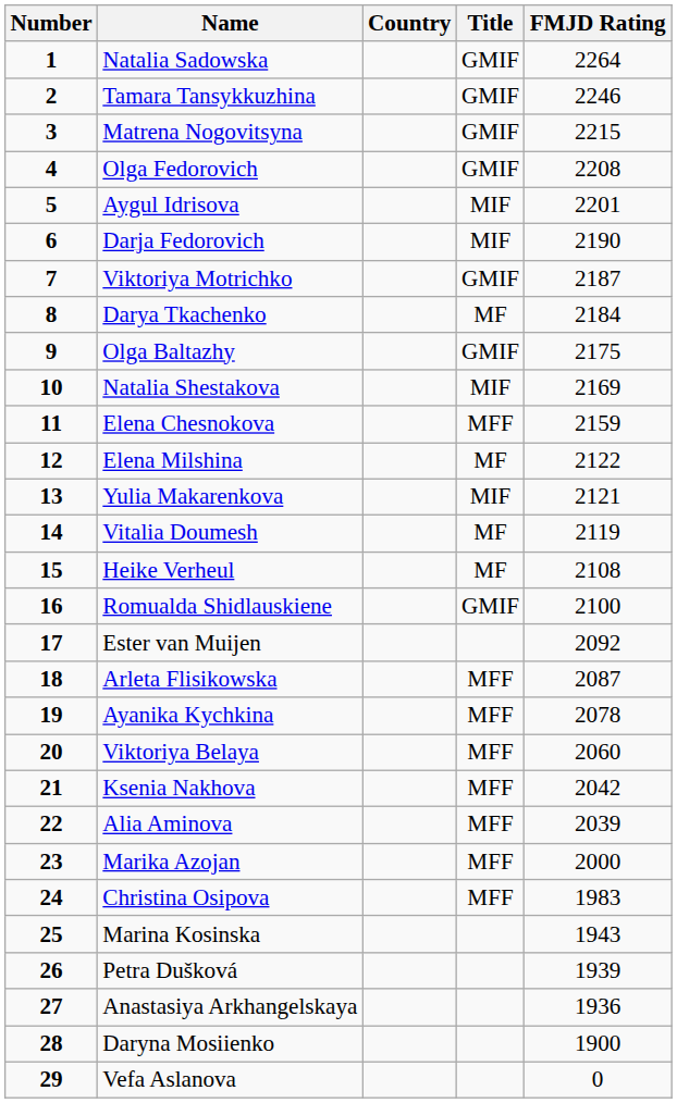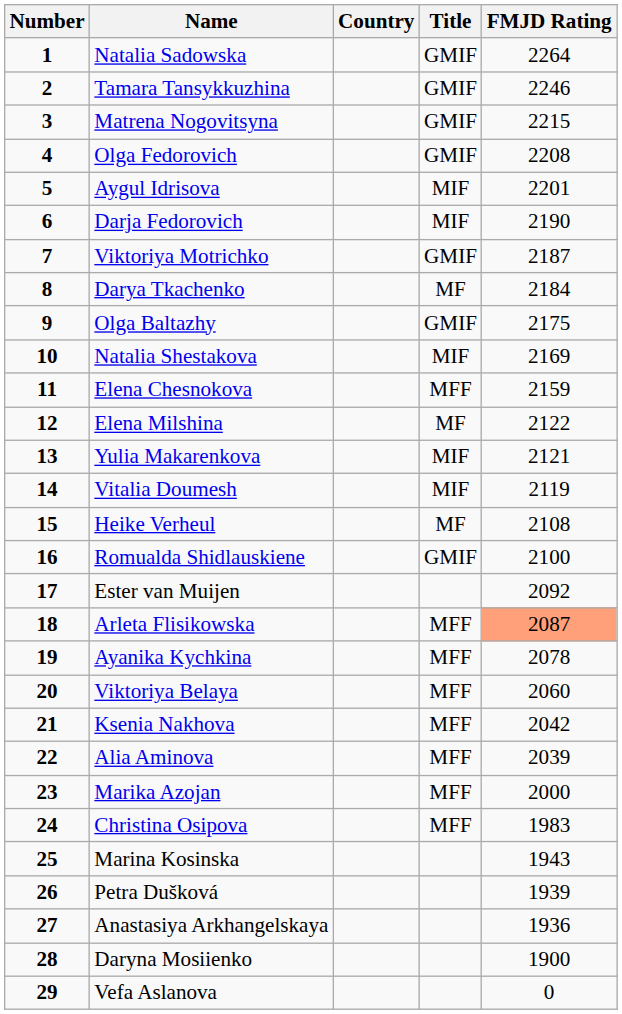 <table class="wikitable">
 <tr>
 <th>Number</th>
 <th>Name</th>
 <th>Country</th>
 <th>Title</th>
 <th>FMJD Rating</th>
 </tr>
 <tr align=center>
 <td><strong>1</strong></td>
 <td align="left"><a href='#'>Natalia Sadowska</a></td>
 <td align="left"></td>
 <td>GMIF</td>
 <td>2264</td>
 </tr>
 <tr align=center>
 <td><strong>2</strong></td>
 <td align="left"><a href='#'>Tamara Tansykkuzhina</a></td>
 <td align="left"></td>
 <td>GMIF</td>
 <td>2246</td>
 </tr>
 <tr align=center>
 <td><strong>3</strong></td>
 <td align="left"><a href='#'>Matrena Nogovitsyna</a></td>
 <td align="left"></td>
 <td>GMIF</td>
 <td>2215</td>
 </tr>
 <tr align=center>
 <td><strong>4</strong></td>
 <td align="left"><a href='#'>Olga Fedorovich</a></td>
 <td align="left"></td>
 <td>GMIF</td>
 <td>2208</td>
 </tr>
 <tr align=center>
 <td><strong>5</strong></td>
 <td align="left"><a href='#'>Aygul Idrisova</a></td>
 <td align="left"></td>
 <td>MIF</td>
 <td>2201</td>
 </tr>
 <tr align=center>
 <td><strong>6</strong></td>
 <td align="left"><a href='#'>Darja Fedorovich</a></td>
 <td align="left"></td>
 <td>MIF</td>
 <td>2190</td>
 </tr>
 <tr align=center>
 <td><strong>7</strong></td>
 <td align="left"><a href='#'>Viktoriya Motrichko</a></td>
 <td align="left"></td>
 <td>GMIF</td>
 <td>2187</td>
 </tr>
 <tr align=center>
 <td><strong>8</strong></td>
 <td align="left"><a href='#'>Darya Tkachenko</a></td>
 <td align="left"></td>
 <td>MF</td>
 <td>2184</td>
 </tr>
 <tr align=center>
 <td><strong>9</strong></td>
 <td align="left"><a href='#'>Olga Baltazhy</a></td>
 <td align="left"></td>
 <td>GMIF</td>
 <td>2175</td>
 </tr>
 <tr align=center>
 <td><strong>10</strong></td>
 <td align="left"><a href='#'>Natalia Shestakova</a></td>
 <td align="left"></td>
 <td>MIF</td>
 <td>2169</td>
 </tr>
 <tr align=center>
 <td><strong>11</strong></td>
 <td align="left"><a href='#'>Elena Chesnokova</a></td>
 <td align="left"></td>
 <td>MFF</td>
 <td>2159</td>
 </tr>
 <tr align=center>
 <td><strong>12</strong></td>
 <td align="left"><a href='#'>Elena Milshina</a></td>
 <td align="left"></td>
 <td>MF</td>
 <td>2122</td>
 </tr>
 <tr align=center>
 <td><strong>13</strong></td>
 <td align="left"><a href='#'>Yulia Makarenkova</a></td>
 <td align="left"></td>
 <td>MIF</td>
 <td>2121</td>
 </tr>
 <tr align=center>
 <td><strong>14</strong></td>
 <td align="left"><a href='#'>Vitalia Doumesh</a></td>
 <td align="left"></td>
-<td>MF</td>
+<td>MIF</td>
 <td>2119</td>
 </tr>
 <tr align=center>
 <td><strong>15</strong></td>
 <td align="left"><a href='#'>Heike Verheul</a></td>
 <td align="left"></td>
 <td>MF</td>
 <td>2108</td>
 </tr>
 <tr align=center>
 <td><strong>16</strong></td>
 <td align="left"><a href='#'>Romualda Shidlauskiene</a></td>
 <td align="left"></td>
 <td>GMIF</td>
 <td>2100</td>
 </tr>
 <tr align=center>
 <td><strong>17</strong></td>
 <td align="left">Ester van Muijen</td>
 <td align="left"></td>
 <td></td>
 <td>2092</td>
 </tr>
 <tr align=center>
 <td><strong>18</strong></td>
 <td align="left"><a href='#'>Arleta Flisikowska</a></td>
 <td align="left"></td>
 <td>MFF</td>
-<td>2087</td>
+<td style="background: lightsalmon;">2087</td>
 </tr>
 <tr align=center>
 <td><strong>19</strong></td>
 <td align="left"><a href='#'>Ayanika Kychkina</a></td>
 <td align="left"></td>
 <td>MFF</td>
 <td>2078</td>
 </tr>
 <tr align=center>
 <td><strong>20</strong></td>
 <td align="left"><a href='#'>Viktoriya Belaya</a></td>
 <td align="left"></td>
 <td>MFF</td>
 <td>2060</td>
 </tr>
 <tr align=center>
 <td><strong>21</strong></td>
 <td align="left"><a href='#'>Ksenia Nakhova</a></td>
 <td align="left"></td>
 <td>MFF</td>
 <td>2042</td>
 </tr>
 <tr align=center>
 <td><strong>22</strong></td>
 <td align="left"><a href='#'>Alia Aminova</a></td>
 <td align="left"></td>
 <td>MFF</td>
 <td>2039</td>
 </tr>
 <tr align=center>
 <td><strong>23</strong></td>
 <td align="left"><a href='#'>Marika Azojan</a></td>
 <td align="left"></td>
 <td>MFF</td>
 <td>2000</td>
 </tr>
 <tr align=center>
 <td><strong>24</strong></td>
 <td align="left"><a href='#'>Christina Osipova</a></td>
 <td align="left"></td>
 <td>MFF</td>
 <td>1983</td>
 </tr>
 <tr align=center>
 <td><strong>25</strong></td>
 <td align="left">Marina Kosinska</td>
 <td align="left"></td>
 <td></td>
 <td>1943</td>
 </tr>
 <tr align=center>
 <td><strong>26</strong></td>
 <td align="left">Petra Dušková</td>
 <td align="left"></td>
 <td></td>
 <td>1939</td>
 </tr>
 <tr align=center>
 <td><strong>27</strong></td>
 <td align="left">Anastasiya Arkhangelskaya</td>
 <td align="left"></td>
 <td></td>
 <td>1936</td>
 </tr>
 <tr align=center>
 <td><strong>28</strong></td>
 <td align="left">Daryna Mosiienko</td>
 <td align="left"></td>
 <td></td>
 <td>1900</td>
 </tr>
 <tr align=center>
 <td><strong>29</strong></td>
 <td align="left">Vefa Aslanova</td>
 <td align="left"></td>
 <td></td>
 <td>0</td>
 </tr>
 </table>
